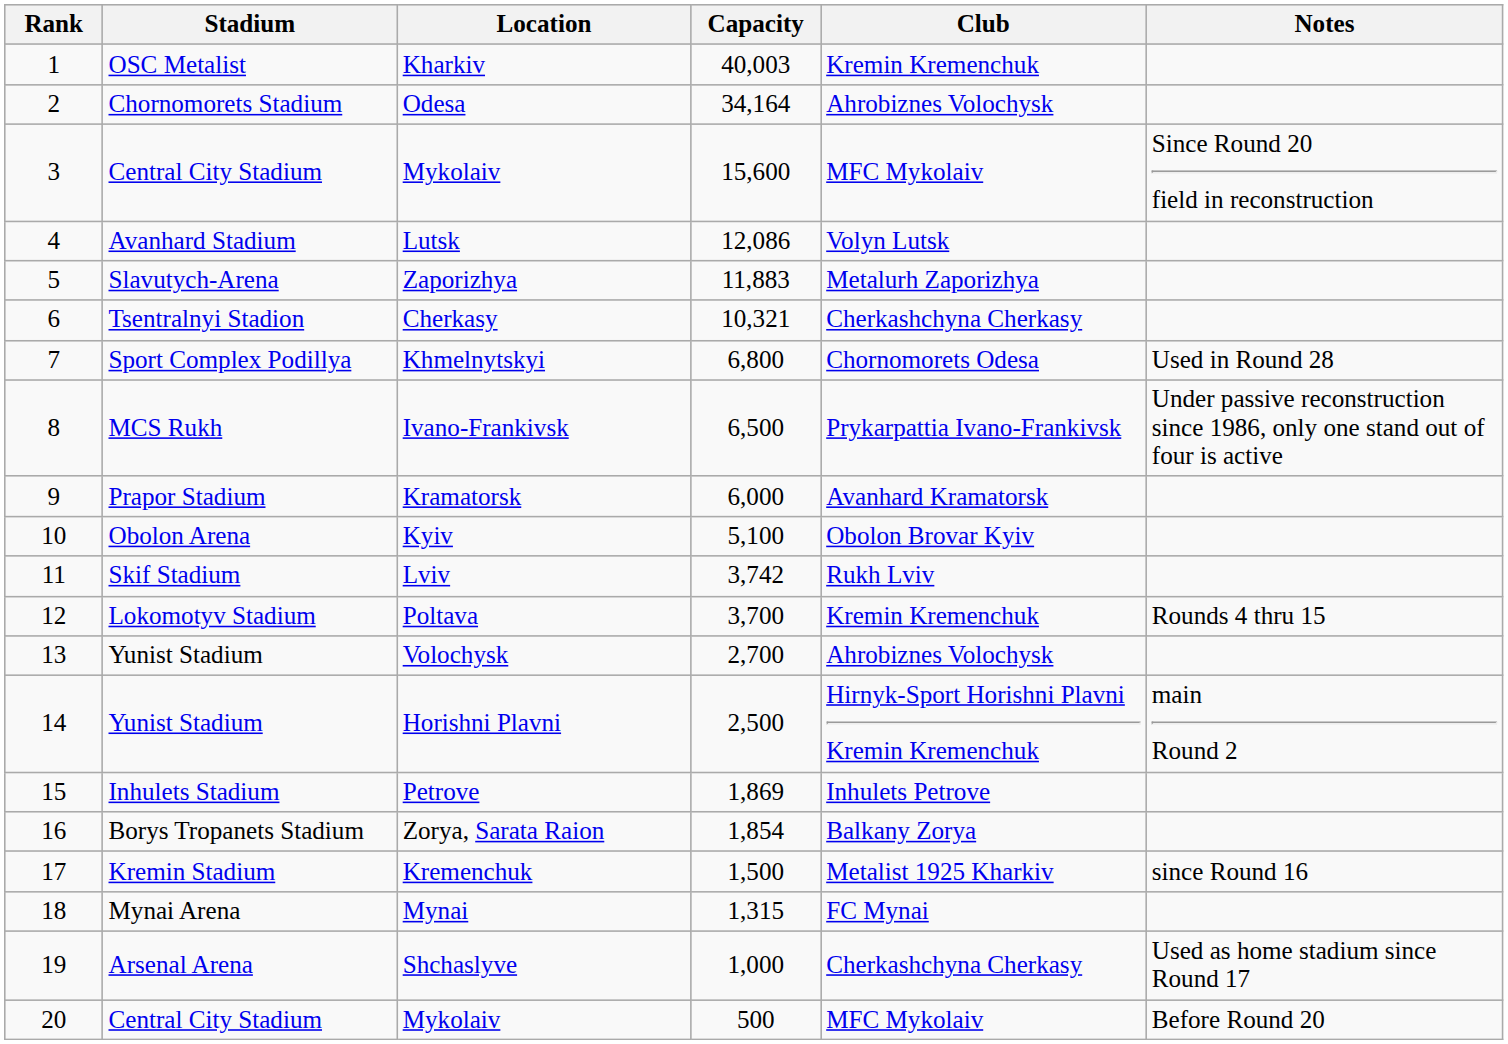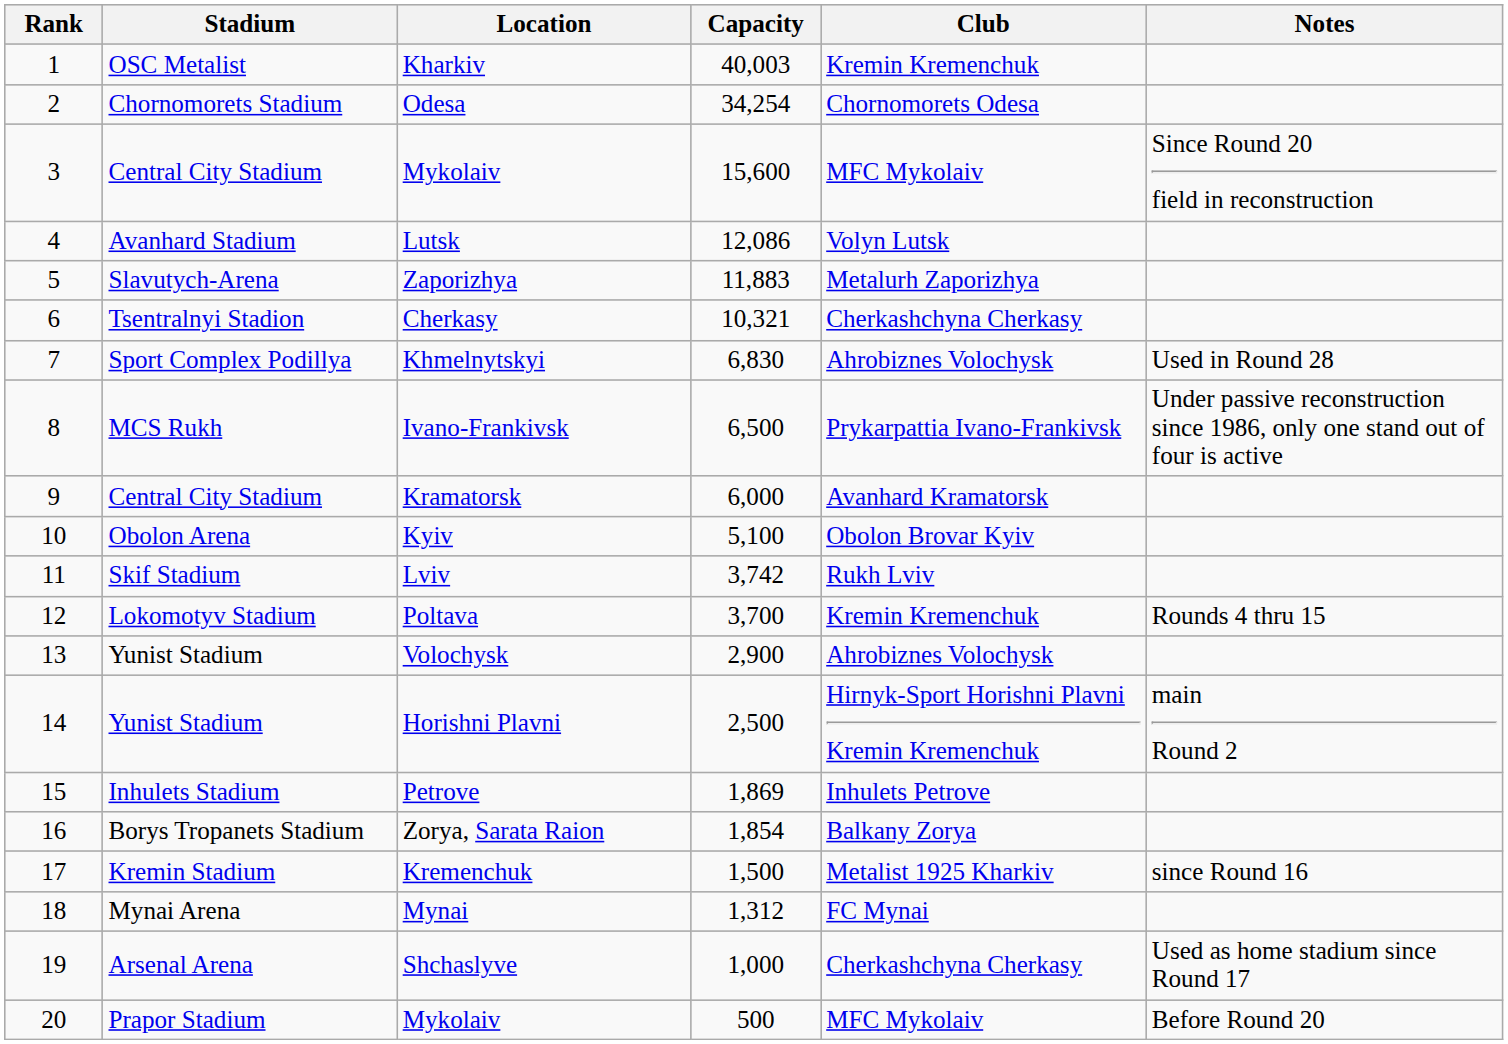 <table class="wikitable sortable">
 <tr>
 <th width=55>Rank</th>
 <th width=180>Stadium</th>
 <th width=180>Location</th>
 <th width=75>Capacity</th>
 <th width=200>Club</th>
 <th width=220>Notes</th>
 </tr>
 <tr>
 <td align=center>1</td>
 <td align=left><a href='#'>OSC Metalist</a></td>
 <td><a href='#'>Kharkiv</a></td>
 <td align=center>40,003</td>
 <td><a href='#'>Kremin Kremenchuk</a></td>
 <td></td>
 </tr>
 <tr>
 <td align=center>2</td>
 <td><a href='#'>Chornomorets Stadium</a></td>
 <td><a href='#'>Odesa</a></td>
-<td align=center>34,164</td>
-<td><a href='#'>Ahrobiznes Volochysk</a></td>
+<td align=center>34,254</td>
+<td><a href='#'>Chornomorets Odesa</a></td>
 <td></td>
 </tr>
 <tr>
 <td align=center>3</td>
 <td><a href='#'>Central City Stadium</a></td>
 <td><a href='#'>Mykolaiv</a></td>
 <td align=center>15,600</td>
 <td><a href='#'>MFC Mykolaiv</a></td>
 <td>Since Round 20<hr>field in reconstruction</td>
 </tr>
 <tr>
 <td align=center>4</td>
 <td><a href='#'>Avanhard Stadium</a></td>
 <td><a href='#'>Lutsk</a></td>
 <td align=center>12,086</td>
 <td><a href='#'>Volyn Lutsk</a></td>
 <td></td>
 </tr>
 <tr>
 <td align=center>5</td>
 <td><a href='#'>Slavutych-Arena</a></td>
 <td><a href='#'>Zaporizhya</a></td>
 <td align=center>11,883</td>
 <td><a href='#'>Metalurh Zaporizhya</a></td>
 <td></td>
 </tr>
 <tr>
 <td align=center>6</td>
 <td><a href='#'>Tsentralnyi Stadion</a></td>
 <td><a href='#'>Cherkasy</a></td>
 <td align=center>10,321</td>
 <td><a href='#'>Cherkashchyna Cherkasy</a></td>
 <td></td>
 </tr>
 <tr>
 <td align=center>7</td>
 <td><a href='#'>Sport Complex Podillya</a></td>
 <td><a href='#'>Khmelnytskyi</a></td>
-<td align=center>6,800</td>
-<td><a href='#'>Chornomorets Odesa</a></td>
+<td align=center>6,830</td>
+<td><a href='#'>Ahrobiznes Volochysk</a></td>
 <td>Used in Round 28</td>
 </tr>
 <tr>
 <td align=center>8</td>
 <td><a href='#'>MCS Rukh</a></td>
 <td><a href='#'>Ivano-Frankivsk</a></td>
 <td align=center>6,500</td>
 <td><a href='#'>Prykarpattia Ivano-Frankivsk</a></td>
 <td>Under passive reconstruction since 1986, only one stand out of four is active</td>
 </tr>
 <tr>
 <td align=center>9</td>
-<td><a href='#'>Prapor Stadium</a></td>
+<td><a href='#'>Central City Stadium</a> </td>
 <td><a href='#'>Kramatorsk</a></td>
 <td align=center>6,000</td>
 <td><a href='#'>Avanhard Kramatorsk</a></td>
 <td></td>
 </tr>
 <tr>
 <td align=center>10</td>
 <td><a href='#'>Obolon Arena</a></td>
 <td><a href='#'>Kyiv</a></td>
 <td align=center>5,100</td>
 <td><a href='#'>Obolon Brovar Kyiv</a></td>
 <td></td>
 </tr>
 <tr>
 <td align=center>11</td>
 <td><a href='#'>Skif Stadium</a></td>
 <td><a href='#'>Lviv</a></td>
 <td align=center>3,742</td>
 <td><a href='#'>Rukh Lviv</a></td>
 <td></td>
 </tr>
 <tr>
 <td align=center>12</td>
 <td><a href='#'>Lokomotyv Stadium</a></td>
 <td><a href='#'>Poltava</a></td>
 <td align=center>3,700</td>
 <td><a href='#'>Kremin Kremenchuk</a></td>
 <td>Rounds 4 thru 15</td>
 </tr>
 <tr>
 <td align=center>13</td>
 <td>Yunist Stadium</td>
 <td><a href='#'>Volochysk</a></td>
-<td align=center>2,700</td>
+<td align=center>2,900</td>
 <td><a href='#'>Ahrobiznes Volochysk</a></td>
 <td></td>
 </tr>
 <tr>
 <td align=center>14</td>
 <td><a href='#'>Yunist Stadium</a></td>
 <td><a href='#'>Horishni Plavni</a></td>
 <td align=center>2,500</td>
 <td><a href='#'>Hirnyk-Sport Horishni Plavni</a><hr><a href='#'>Kremin Kremenchuk</a></td>
 <td>main<hr>Round 2</td>
 </tr>
 <tr>
 <td align=center>15</td>
 <td><a href='#'>Inhulets Stadium</a></td>
 <td><a href='#'>Petrove</a></td>
 <td align=center>1,869</td>
 <td><a href='#'>Inhulets Petrove</a></td>
 <td></td>
 </tr>
 <tr>
 <td align=center>16</td>
 <td>Borys Tropanets Stadium</td>
 <td>Zorya, <a href='#'>Sarata Raion</a></td>
 <td align=center>1,854</td>
 <td><a href='#'>Balkany Zorya</a></td>
 <td></td>
 </tr>
 <tr>
 <td align=center>17</td>
 <td><a href='#'>Kremin Stadium</a></td>
 <td><a href='#'>Kremenchuk</a></td>
 <td align=center>1,500</td>
 <td><a href='#'>Metalist 1925 Kharkiv</a></td>
 <td>since Round 16</td>
 </tr>
 <tr>
 <td align=center>18</td>
 <td>Mynai Arena</td>
 <td><a href='#'>Mynai</a></td>
-<td align=center>1,315</td>
+<td align=center>1,312</td>
 <td><a href='#'>FC Mynai</a></td>
 <td></td>
 </tr>
 <tr>
 <td align=center>19</td>
 <td><a href='#'>Arsenal Arena</a></td>
 <td><a href='#'>Shchaslyve</a></td>
 <td align=center>1,000</td>
 <td><a href='#'>Cherkashchyna Cherkasy</a></td>
 <td>Used as home stadium since Round 17</td>
 </tr>
 <tr>
 <td align=center>20</td>
-<td><a href='#'>Central City Stadium</a> </td>
+<td><a href='#'>Prapor Stadium</a></td>
 <td><a href='#'>Mykolaiv</a></td>
 <td align=center>500</td>
 <td><a href='#'>MFC Mykolaiv</a></td>
 <td>Before Round 20</td>
 </tr>
 </table>
